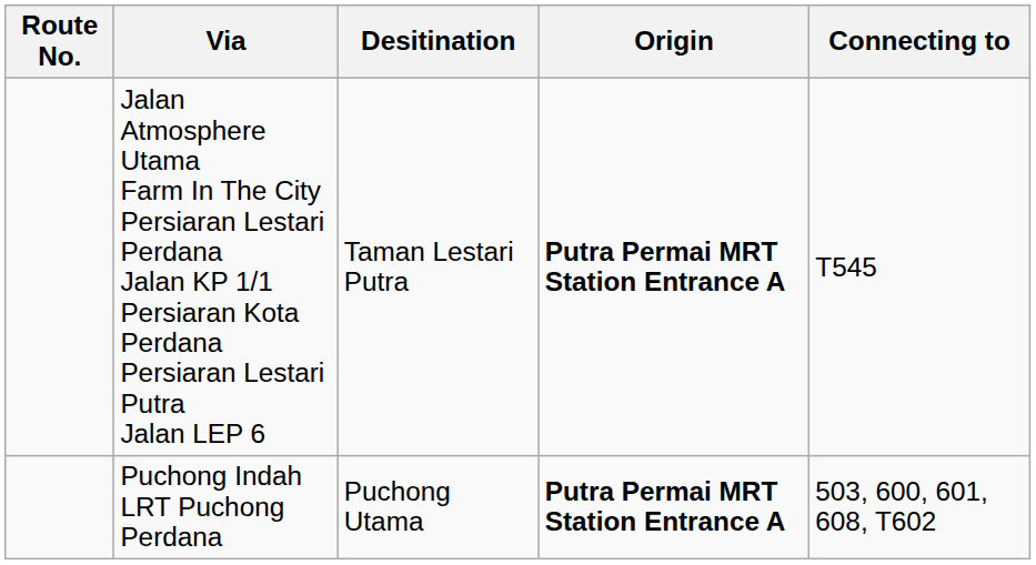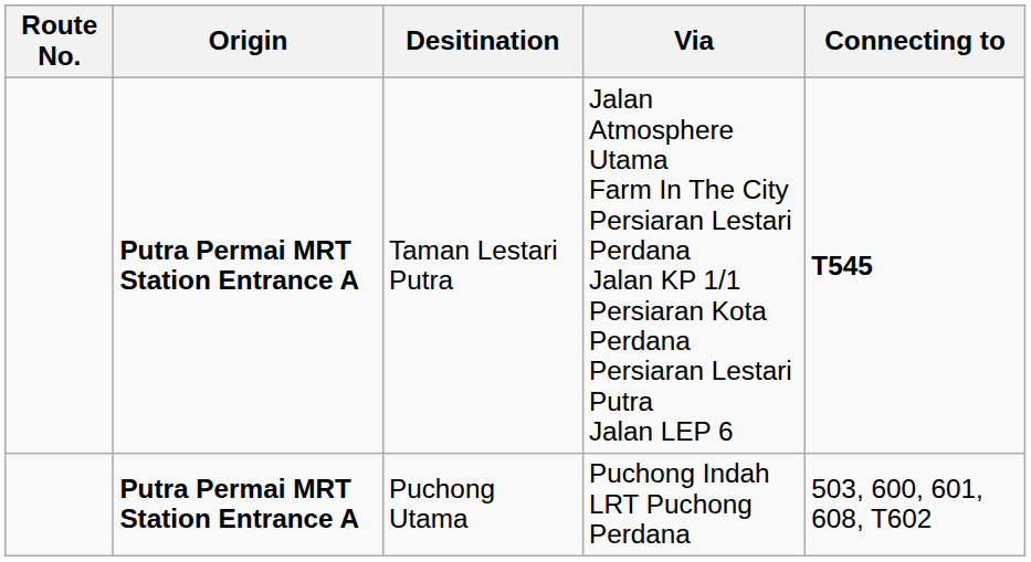 <table class="wikitable">
 <tr>
 <th>Route No.</th>
+<th>Origin</th>
+<th>Desitination</th>
 <th>Via</th>
-<th>Desitination</th>
-<th>Origin</th>
 <th>Connecting to</th>
 </tr>
 <tr>
 <td></td>
+<td> <strong>Putra Permai MRT Station Entrance A</strong></td>
+<td>Taman Lestari Putra</td>
 <td>Jalan Atmosphere Utama<br>Farm In The City<br>Persiaran Lestari Perdana<br>Jalan KP 1/1<br>Persiaran Kota Perdana<br>Persiaran Lestari Putra<br>Jalan LEP 6</td>
-<td>Taman Lestari Putra</td>
-<td> <strong>Putra Permai MRT Station Entrance A</strong></td>
-<td>T545</td>
+<td><strong>T545</strong></td>
 </tr>
 <tr>
 <td></td>
+<td> <strong>Putra Permai MRT Station Entrance A</strong></td>
+<td>Puchong Utama</td>
 <td>Puchong Indah<br>LRT Puchong Perdana</td>
-<td>Puchong Utama</td>
-<td> <strong>Putra Permai MRT Station Entrance A</strong></td>
 <td>503, 600, 601, 608, T602</td>
 </tr>
 </table>
